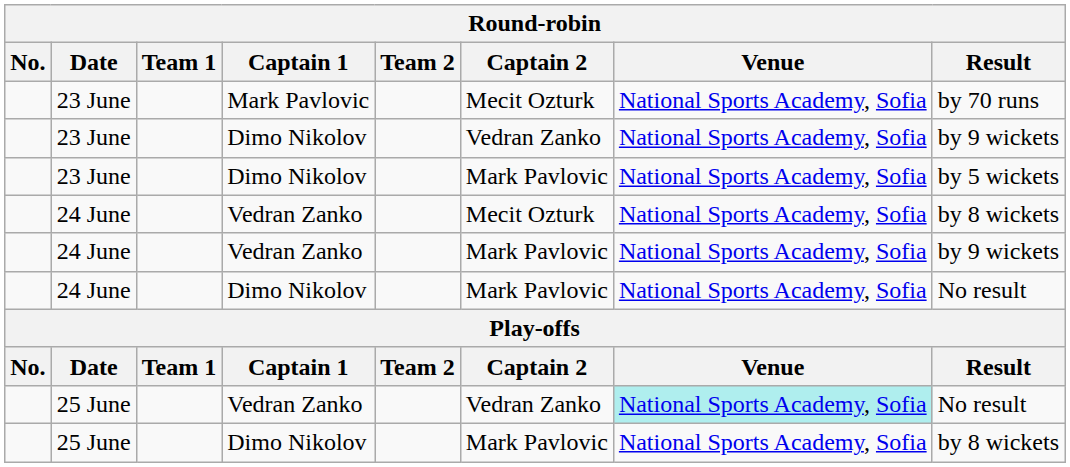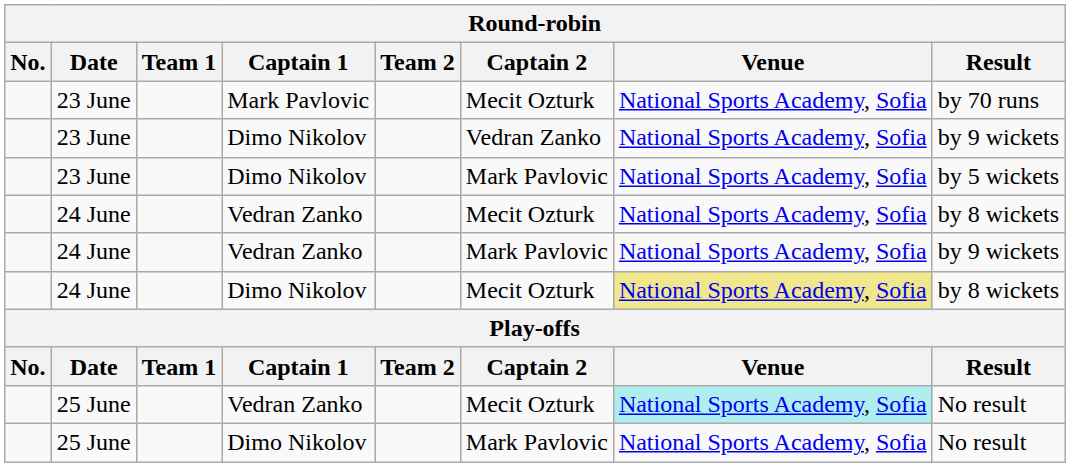 <table class="wikitable">
 <tr>
 <th colspan="9">Round-robin</th>
 </tr>
 <tr>
 <th>No.</th>
 <th>Date</th>
 <th>Team 1</th>
 <th>Captain 1</th>
 <th>Team 2</th>
 <th>Captain 2</th>
 <th>Venue</th>
 <th>Result</th>
 </tr>
 <tr>
 <td></td>
 <td>23 June</td>
 <td></td>
 <td>Mark Pavlovic</td>
 <td></td>
 <td>Mecit Ozturk</td>
 <td><a href='#'>National Sports Academy</a>, <a href='#'>Sofia</a></td>
 <td> by 70 runs</td>
 </tr>
 <tr>
 <td></td>
 <td>23 June</td>
 <td></td>
 <td>Dimo Nikolov</td>
 <td></td>
 <td>Vedran Zanko</td>
 <td><a href='#'>National Sports Academy</a>, <a href='#'>Sofia</a></td>
 <td> by 9 wickets</td>
 </tr>
 <tr>
 <td></td>
 <td>23 June</td>
 <td></td>
 <td>Dimo Nikolov</td>
 <td></td>
 <td>Mark Pavlovic</td>
 <td><a href='#'>National Sports Academy</a>, <a href='#'>Sofia</a></td>
 <td> by 5 wickets</td>
 </tr>
 <tr>
 <td></td>
 <td>24 June</td>
 <td></td>
 <td>Vedran Zanko</td>
 <td></td>
 <td>Mecit Ozturk</td>
 <td><a href='#'>National Sports Academy</a>, <a href='#'>Sofia</a></td>
 <td> by 8 wickets</td>
 </tr>
 <tr>
 <td></td>
 <td>24 June</td>
 <td></td>
 <td>Vedran Zanko</td>
 <td></td>
 <td>Mark Pavlovic</td>
 <td><a href='#'>National Sports Academy</a>, <a href='#'>Sofia</a></td>
 <td> by 9 wickets</td>
 </tr>
 <tr>
 <td></td>
 <td>24 June</td>
 <td></td>
 <td>Dimo Nikolov</td>
 <td></td>
-<td>Mark Pavlovic</td>
-<td><a href='#'>National Sports Academy</a>, <a href='#'>Sofia</a></td>
-<td>No result</td>
+<td>Mecit Ozturk</td>
+<td style="background: khaki;"><a href='#'>National Sports Academy</a>, <a href='#'>Sofia</a></td>
+<td> by 8 wickets</td>
 </tr>
 <tr>
 <th colspan="9">Play-offs</th>
 </tr>
 <tr>
 <th>No.</th>
 <th>Date</th>
 <th>Team 1</th>
 <th>Captain 1</th>
 <th>Team 2</th>
 <th>Captain 2</th>
 <th>Venue</th>
 <th>Result</th>
 </tr>
 <tr>
 <td></td>
 <td>25 June</td>
 <td></td>
 <td>Vedran Zanko</td>
 <td></td>
-<td>Vedran Zanko</td>
+<td>Mecit Ozturk</td>
 <td style="background: paleturquoise;"><a href='#'>National Sports Academy</a>, <a href='#'>Sofia</a></td>
 <td>No result</td>
 </tr>
 <tr>
 <td></td>
 <td>25 June</td>
 <td></td>
 <td>Dimo Nikolov</td>
 <td></td>
 <td>Mark Pavlovic</td>
 <td><a href='#'>National Sports Academy</a>, <a href='#'>Sofia</a></td>
-<td> by 8 wickets</td>
+<td>No result</td>
 </tr>
 </table>
